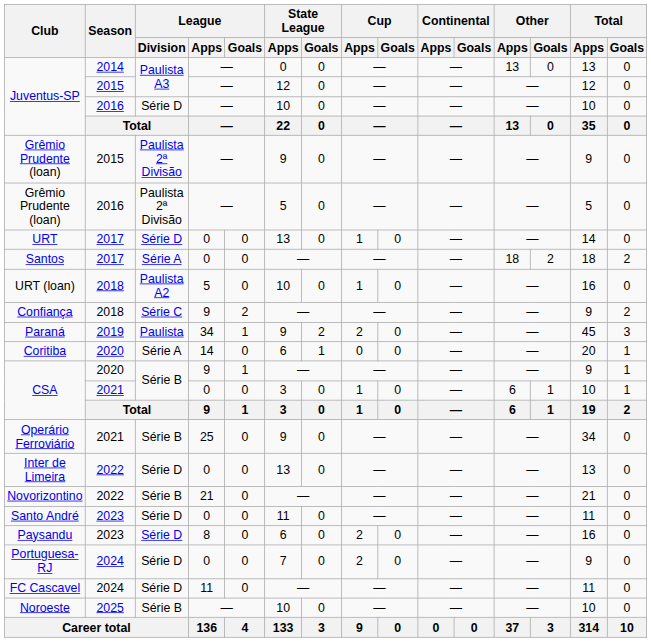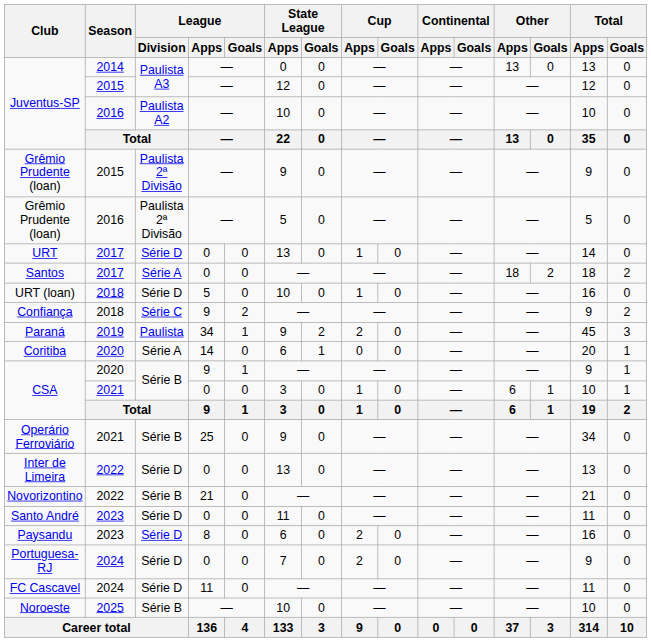 <table class="wikitable" style="text-align: center;">
 <tr>
 <th rowspan="2">Club</th>
 <th rowspan="2">Season</th>
 <th colspan="3">League</th>
 <th colspan="2">State League</th>
 <th colspan="2">Cup</th>
 <th colspan="2">Continental</th>
 <th colspan="2">Other</th>
 <th colspan="2">Total</th>
 </tr>
 <tr>
 <th>Division</th>
 <th>Apps</th>
 <th>Goals</th>
 <th>Apps</th>
 <th>Goals</th>
 <th>Apps</th>
 <th>Goals</th>
 <th>Apps</th>
 <th>Goals</th>
 <th>Apps</th>
 <th>Goals</th>
 <th>Apps</th>
 <th>Goals</th>
 </tr>
 <tr>
 <td rowspan="4" valign="center"><a href='#'>Juventus-SP</a></td>
 <td><a href='#'>2014</a></td>
 <td rowspan="2"><a href='#'>Paulista A3</a></td>
 <td colspan="2">—</td>
 <td>0</td>
 <td>0</td>
 <td colspan="2">—</td>
 <td colspan="2">—</td>
 <td>13</td>
 <td>0</td>
 <td>13</td>
 <td>0</td>
 </tr>
 <tr>
 <td><a href='#'>2015</a></td>
 <td colspan="2">—</td>
 <td>12</td>
 <td>0</td>
 <td colspan="2">—</td>
 <td colspan="2">—</td>
 <td colspan="2">—</td>
 <td>12</td>
 <td>0</td>
 </tr>
 <tr>
 <td><a href='#'>2016</a></td>
-<td>Série D</td>
+<td><a href='#'>Paulista A2</a></td>
 <td colspan="2">—</td>
 <td>10</td>
 <td>0</td>
 <td colspan="2">—</td>
 <td colspan="2">—</td>
 <td colspan="2">—</td>
 <td>10</td>
 <td>0</td>
 </tr>
 <tr>
 <th colspan="2"><strong>Total</strong></th>
 <th colspan="2">—</th>
 <th>22</th>
 <th>0</th>
 <th colspan="2">—</th>
 <th colspan="2">—</th>
 <th>13</th>
 <th>0</th>
 <th>35</th>
 <th>0</th>
 </tr>
 <tr>
 <td valign="center"><a href='#'>Grêmio Prudente</a> (loan)</td>
 <td>2015</td>
 <td><a href='#'>Paulista 2ª Divisão</a></td>
 <td colspan="2">—</td>
 <td>9</td>
 <td>0</td>
 <td colspan="2">—</td>
 <td colspan="2">—</td>
 <td colspan="2">—</td>
 <td>9</td>
 <td>0</td>
 </tr>
 <tr>
 <td valign="center">Grêmio Prudente (loan)</td>
 <td>2016</td>
 <td>Paulista 2ª Divisão</td>
 <td colspan="2">—</td>
 <td>5</td>
 <td>0</td>
 <td colspan="2">—</td>
 <td colspan="2">—</td>
 <td colspan="2">—</td>
 <td>5</td>
 <td>0</td>
 </tr>
 <tr>
 <td valign="center"><a href='#'>URT</a></td>
 <td><a href='#'>2017</a></td>
 <td><a href='#'>Série D</a></td>
 <td>0</td>
 <td>0</td>
 <td>13</td>
 <td>0</td>
 <td>1</td>
 <td>0</td>
 <td colspan="2">—</td>
 <td colspan="2">—</td>
 <td>14</td>
 <td>0</td>
 </tr>
 <tr>
 <td valign="center"><a href='#'>Santos</a></td>
 <td><a href='#'>2017</a></td>
 <td><a href='#'>Série A</a></td>
 <td>0</td>
 <td>0</td>
 <td colspan="2">—</td>
 <td colspan="2">—</td>
 <td colspan="2">—</td>
 <td>18</td>
 <td>2</td>
 <td>18</td>
 <td>2</td>
 </tr>
 <tr>
 <td valign="center">URT (loan)</td>
 <td><a href='#'>2018</a></td>
-<td><a href='#'>Paulista A2</a></td>
+<td>Série D</td>
 <td>5</td>
 <td>0</td>
 <td>10</td>
 <td>0</td>
 <td>1</td>
 <td>0</td>
 <td colspan="2">—</td>
 <td colspan="2">—</td>
 <td>16</td>
 <td>0</td>
 </tr>
 <tr>
 <td valign="center"><a href='#'>Confiança</a></td>
 <td>2018</td>
 <td><a href='#'>Série C</a></td>
 <td>9</td>
 <td>2</td>
 <td colspan="2">—</td>
 <td colspan="2">—</td>
 <td colspan="2">—</td>
 <td colspan="2">—</td>
 <td>9</td>
 <td>2</td>
 </tr>
 <tr>
 <td valign="center"><a href='#'>Paraná</a></td>
 <td><a href='#'>2019</a></td>
 <td><a href='#'>Paulista</a></td>
 <td>34</td>
 <td>1</td>
 <td>9</td>
 <td>2</td>
 <td>2</td>
 <td>0</td>
 <td colspan="2">—</td>
 <td colspan="2">—</td>
 <td>45</td>
 <td>3</td>
 </tr>
 <tr>
 <td valign="center"><a href='#'>Coritiba</a></td>
 <td><a href='#'>2020</a></td>
 <td>Série A</td>
 <td>14</td>
 <td>0</td>
 <td>6</td>
 <td>1</td>
 <td>0</td>
 <td>0</td>
 <td colspan="2">—</td>
 <td colspan="2">—</td>
 <td>20</td>
 <td>1</td>
 </tr>
 <tr>
 <td rowspan="3" valign="center"><a href='#'>CSA</a></td>
 <td>2020</td>
 <td rowspan="2">Série B</td>
 <td>9</td>
 <td>1</td>
 <td colspan="2">—</td>
 <td colspan="2">—</td>
 <td colspan="2">—</td>
 <td colspan="2">—</td>
 <td>9</td>
 <td>1</td>
 </tr>
 <tr>
 <td><a href='#'>2021</a></td>
 <td>0</td>
 <td>0</td>
 <td>3</td>
 <td>0</td>
 <td>1</td>
 <td>0</td>
 <td colspan="2">—</td>
 <td>6</td>
 <td>1</td>
 <td>10</td>
 <td>1</td>
 </tr>
 <tr>
 <th colspan="2"><strong>Total</strong></th>
 <th>9</th>
 <th>1</th>
 <th>3</th>
 <th>0</th>
 <th>1</th>
 <th>0</th>
 <th colspan="2">—</th>
 <th>6</th>
 <th>1</th>
 <th>19</th>
 <th>2</th>
 </tr>
 <tr>
 <td valign="center"><a href='#'>Operário Ferroviário</a></td>
 <td>2021</td>
 <td>Série B</td>
 <td>25</td>
 <td>0</td>
 <td>9</td>
 <td>0</td>
 <td colspan="2">—</td>
 <td colspan="2">—</td>
 <td colspan="2">—</td>
 <td>34</td>
 <td>0</td>
 </tr>
 <tr>
 <td valign="center"><a href='#'>Inter de Limeira</a></td>
 <td><a href='#'>2022</a></td>
 <td>Série D</td>
 <td>0</td>
 <td>0</td>
 <td>13</td>
 <td>0</td>
 <td colspan="2">—</td>
 <td colspan="2">—</td>
 <td colspan="2">—</td>
 <td>13</td>
 <td>0</td>
 </tr>
 <tr>
 <td valign="center"><a href='#'>Novorizontino</a></td>
 <td>2022</td>
 <td>Série B</td>
 <td>21</td>
 <td>0</td>
 <td colspan="2">—</td>
 <td colspan="2">—</td>
 <td colspan="2">—</td>
 <td colspan="2">—</td>
 <td>21</td>
 <td>0</td>
 </tr>
 <tr>
 <td valign="center"><a href='#'>Santo André</a></td>
 <td><a href='#'>2023</a></td>
 <td>Série D</td>
 <td>0</td>
 <td>0</td>
 <td>11</td>
 <td>0</td>
 <td colspan="2">—</td>
 <td colspan="2">—</td>
 <td colspan="2">—</td>
 <td>11</td>
 <td>0</td>
 </tr>
 <tr>
 <td valign="center"><a href='#'>Paysandu</a></td>
 <td>2023</td>
 <td><a href='#'>Série D</a></td>
 <td>8</td>
 <td>0</td>
 <td>6</td>
 <td>0</td>
 <td>2</td>
 <td>0</td>
 <td colspan="2">—</td>
 <td colspan="2">—</td>
 <td>16</td>
 <td>0</td>
 </tr>
 <tr>
 <td valign="center"><a href='#'>Portuguesa-RJ</a></td>
 <td><a href='#'>2024</a></td>
 <td>Série D</td>
 <td>0</td>
 <td>0</td>
 <td>7</td>
 <td>0</td>
 <td>2</td>
 <td>0</td>
 <td colspan="2">—</td>
 <td colspan="2">—</td>
 <td>9</td>
 <td>0</td>
 </tr>
 <tr>
 <td valign="center"><a href='#'>FC Cascavel</a></td>
 <td>2024</td>
 <td>Série D</td>
 <td>11</td>
 <td>0</td>
 <td colspan="2">—</td>
 <td colspan="2">—</td>
 <td colspan="2">—</td>
 <td colspan="2">—</td>
 <td>11</td>
 <td>0</td>
 </tr>
 <tr>
 <td valign="center"><a href='#'>Noroeste</a></td>
 <td><a href='#'>2025</a></td>
 <td>Série B</td>
 <td colspan="2">—</td>
 <td>10</td>
 <td>0</td>
 <td colspan="2">—</td>
 <td colspan="2">—</td>
 <td colspan="2">—</td>
 <td>10</td>
 <td>0</td>
 </tr>
 <tr>
 <th colspan="3"><strong>Career total</strong></th>
 <th>136</th>
 <th>4</th>
 <th>133</th>
 <th>3</th>
 <th>9</th>
 <th>0</th>
 <th>0</th>
 <th>0</th>
 <th>37</th>
 <th>3</th>
 <th>314</th>
 <th>10</th>
 </tr>
 </table>
